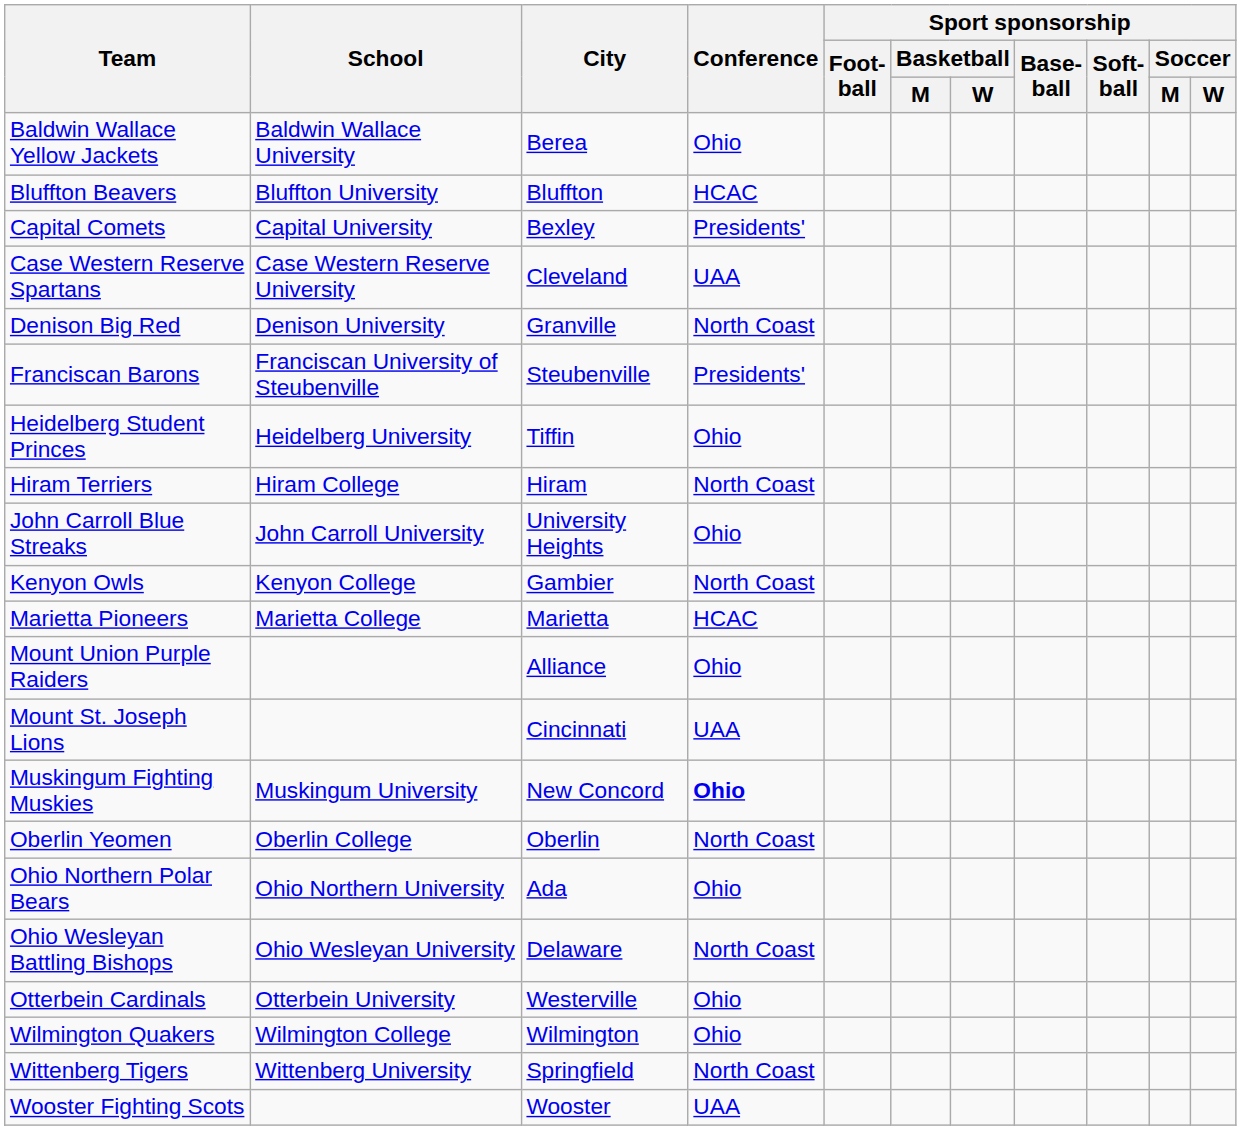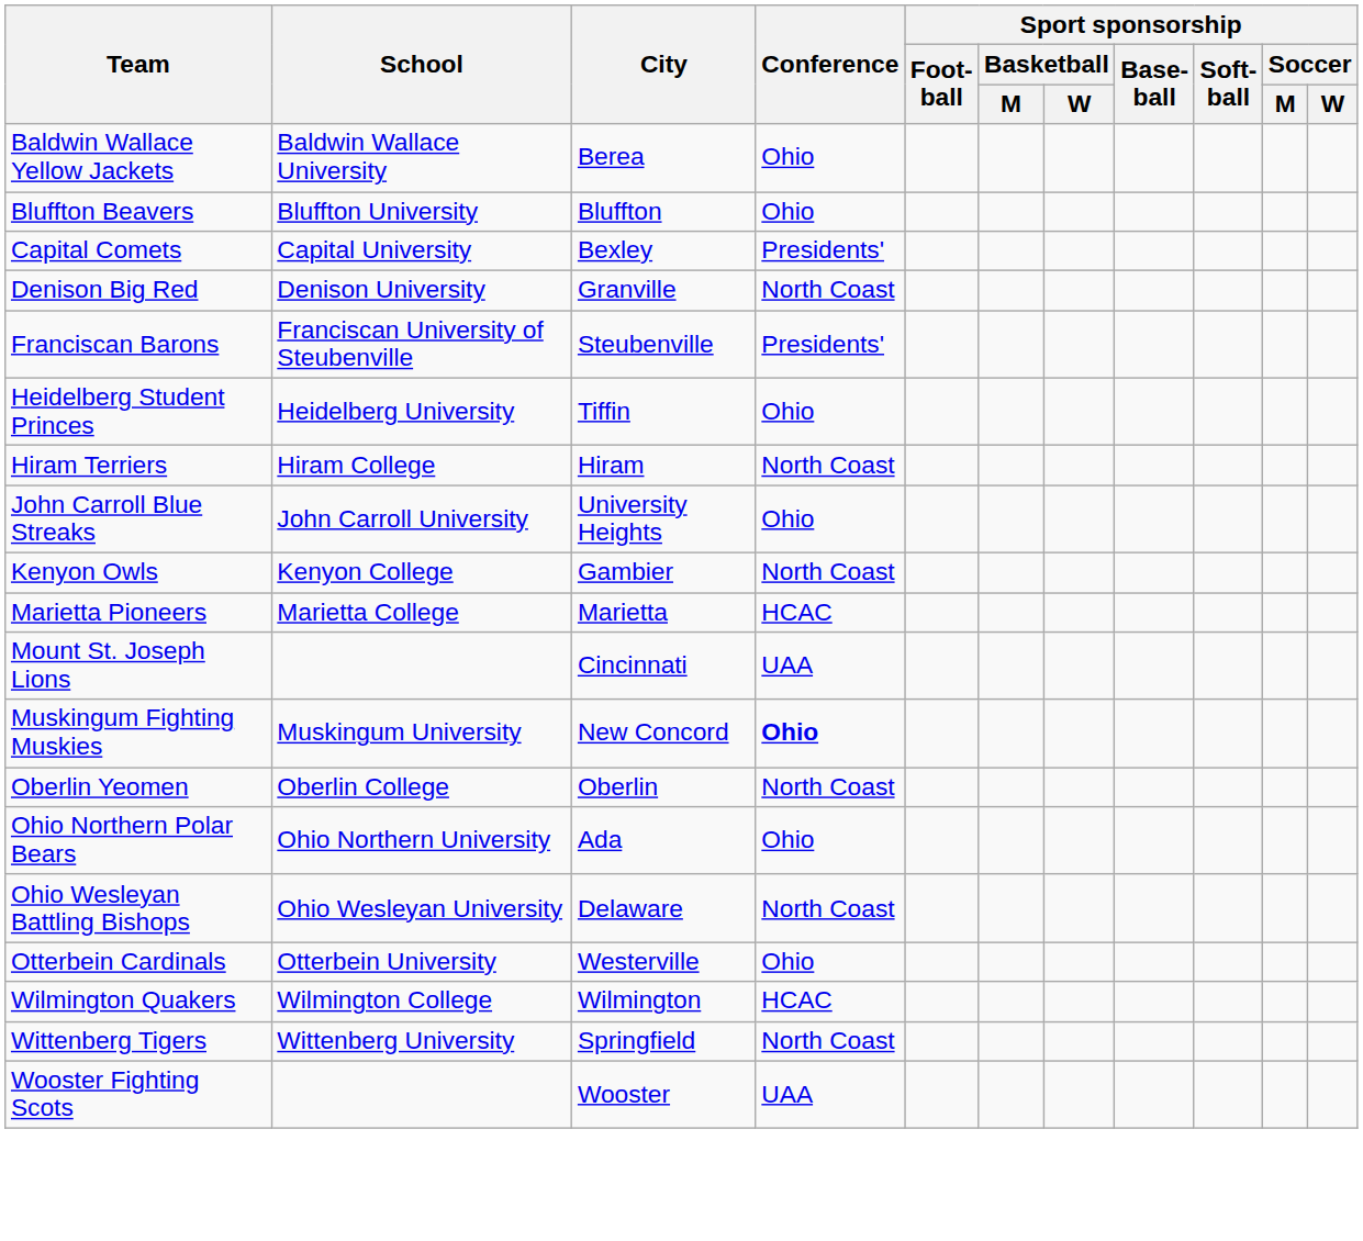 <table class="sortable wikitable">
 <tr>
 <th rowspan=3>Team</th>
 <th rowspan=3>School</th>
 <th rowspan=3>City</th>
 <th rowspan=3>Conference</th>
 <th colspan=7>Sport sponsorship</th>
 </tr>
 <tr>
 <th rowspan=2>Foot-<br>ball</th>
 <th colspan=2>Basketball</th>
 <th rowspan=2>Base-<br>ball</th>
 <th rowspan=2>Soft-<br>ball</th>
 <th colspan=2>Soccer</th>
 </tr>
 <tr>
 <th>M</th>
 <th>W</th>
 <th>M</th>
 <th>W</th>
 </tr>
 <tr>
 <td><a href='#'>Baldwin Wallace Yellow Jackets</a></td>
 <td><a href='#'>Baldwin Wallace University</a></td>
 <td><a href='#'>Berea</a></td>
 <td><a href='#'>Ohio</a></td>
 <td></td>
 <td></td>
 <td></td>
 <td></td>
 <td></td>
 <td></td>
 <td></td>
 </tr>
 <tr>
 <td><a href='#'>Bluffton Beavers</a></td>
 <td><a href='#'>Bluffton University</a></td>
 <td><a href='#'>Bluffton</a></td>
-<td><a href='#'>HCAC</a></td>
+<td><a href='#'>Ohio</a></td>
 <td></td>
 <td></td>
 <td></td>
 <td></td>
 <td></td>
 <td></td>
 <td></td>
 </tr>
 <tr>
 <td><a href='#'>Capital Comets</a></td>
 <td><a href='#'>Capital University</a></td>
 <td><a href='#'>Bexley</a></td>
 <td><a href='#'>Presidents'</a></td>
 <td></td>
-<td></td>
-<td></td>
-<td></td>
-<td></td>
-<td></td>
-<td></td>
-</tr>
-<tr>
-<td><a href='#'>Case Western Reserve Spartans</a></td>
-<td><a href='#'>Case Western Reserve University</a></td>
-<td><a href='#'>Cleveland</a></td>
-<td><a href='#'>UAA</a></td>
-<td> </td>
 <td></td>
 <td></td>
 <td></td>
 <td></td>
 <td></td>
 <td></td>
 </tr>
 <tr>
 <td><a href='#'>Denison Big Red</a></td>
 <td><a href='#'>Denison University</a></td>
 <td><a href='#'>Granville</a></td>
 <td><a href='#'>North Coast</a></td>
 <td></td>
 <td></td>
 <td></td>
 <td></td>
 <td></td>
 <td></td>
 <td></td>
 </tr>
 <tr>
 <td><a href='#'>Franciscan Barons</a></td>
 <td><a href='#'>Franciscan University of Steubenville</a></td>
 <td><a href='#'>Steubenville</a></td>
 <td><a href='#'>Presidents'</a></td>
 <td></td>
 <td></td>
 <td></td>
 <td></td>
 <td></td>
 <td></td>
 <td></td>
 </tr>
 <tr>
 <td><a href='#'>Heidelberg Student Princes</a></td>
 <td><a href='#'>Heidelberg University</a></td>
 <td><a href='#'>Tiffin</a></td>
 <td><a href='#'>Ohio</a></td>
 <td></td>
 <td></td>
 <td></td>
 <td></td>
 <td></td>
 <td></td>
 <td></td>
 </tr>
 <tr>
 <td><a href='#'>Hiram Terriers</a></td>
 <td><a href='#'>Hiram College</a></td>
 <td><a href='#'>Hiram</a></td>
 <td><a href='#'>North Coast</a></td>
 <td></td>
 <td></td>
 <td></td>
 <td></td>
 <td></td>
 <td></td>
 <td></td>
 </tr>
 <tr>
 <td><a href='#'>John Carroll Blue Streaks</a></td>
 <td><a href='#'>John Carroll University</a></td>
 <td><a href='#'>University Heights</a></td>
 <td><a href='#'>Ohio</a></td>
 <td></td>
 <td></td>
 <td></td>
 <td></td>
 <td></td>
 <td></td>
 <td></td>
 </tr>
 <tr>
 <td><a href='#'>Kenyon Owls</a></td>
 <td><a href='#'>Kenyon College</a></td>
 <td><a href='#'>Gambier</a></td>
 <td><a href='#'>North Coast</a></td>
 <td></td>
 <td></td>
 <td></td>
 <td></td>
 <td></td>
 <td></td>
 <td></td>
 </tr>
 <tr>
 <td><a href='#'>Marietta Pioneers</a></td>
 <td><a href='#'>Marietta College</a></td>
 <td><a href='#'>Marietta</a></td>
 <td><a href='#'>HCAC</a></td>
 <td></td>
 <td></td>
 <td></td>
 <td></td>
 <td></td>
 <td></td>
 <td></td>
 </tr>
 <tr>
-<td><a href='#'>Mount Union Purple Raiders</a></td>
-<td></td>
-<td><a href='#'>Alliance</a></td>
-<td><a href='#'>Ohio</a></td>
-<td></td>
-<td></td>
-<td></td>
-<td></td>
-<td></td>
-<td></td>
-<td></td>
-</tr>
-<tr>
 <td><a href='#'>Mount St. Joseph Lions</a></td>
 <td></td>
 <td><a href='#'>Cincinnati</a></td>
 <td><a href='#'>UAA</a></td>
 <td></td>
 <td></td>
 <td></td>
 <td></td>
 <td></td>
 <td></td>
 <td></td>
 </tr>
 <tr>
 <td><a href='#'>Muskingum Fighting Muskies</a></td>
 <td><a href='#'>Muskingum University</a></td>
 <td><a href='#'>New Concord</a></td>
 <td><strong><a href='#'>Ohio</a></strong></td>
 <td></td>
 <td></td>
 <td></td>
 <td></td>
 <td></td>
 <td></td>
 <td></td>
 </tr>
 <tr>
 <td><a href='#'>Oberlin Yeomen</a></td>
 <td><a href='#'>Oberlin College</a></td>
 <td><a href='#'>Oberlin</a></td>
 <td><a href='#'>North Coast</a></td>
 <td></td>
 <td></td>
 <td></td>
 <td></td>
 <td></td>
 <td></td>
 <td></td>
 </tr>
 <tr>
 <td><a href='#'>Ohio Northern Polar Bears</a></td>
 <td><a href='#'>Ohio Northern University</a></td>
 <td><a href='#'>Ada</a></td>
 <td><a href='#'>Ohio</a></td>
 <td></td>
 <td></td>
 <td></td>
 <td></td>
 <td></td>
 <td></td>
 <td></td>
 </tr>
 <tr>
 <td><a href='#'>Ohio Wesleyan Battling Bishops</a></td>
 <td><a href='#'>Ohio Wesleyan University</a></td>
 <td><a href='#'>Delaware</a></td>
 <td><a href='#'>North Coast</a></td>
 <td></td>
 <td></td>
 <td></td>
 <td></td>
 <td></td>
 <td></td>
 <td></td>
 </tr>
 <tr>
 <td><a href='#'>Otterbein Cardinals</a></td>
 <td><a href='#'>Otterbein University</a></td>
 <td><a href='#'>Westerville</a></td>
 <td><a href='#'>Ohio</a></td>
 <td></td>
 <td></td>
 <td></td>
 <td></td>
 <td></td>
 <td></td>
 <td></td>
 </tr>
 <tr>
 <td><a href='#'>Wilmington Quakers</a></td>
 <td><a href='#'>Wilmington College</a></td>
 <td><a href='#'>Wilmington</a></td>
-<td><a href='#'>Ohio</a></td>
+<td><a href='#'>HCAC</a></td>
 <td></td>
 <td></td>
 <td></td>
 <td></td>
 <td></td>
 <td></td>
 <td></td>
 </tr>
 <tr>
 <td><a href='#'>Wittenberg Tigers</a></td>
 <td><a href='#'>Wittenberg University</a></td>
 <td><a href='#'>Springfield</a></td>
 <td><a href='#'>North Coast</a></td>
 <td></td>
 <td></td>
 <td></td>
 <td></td>
 <td></td>
 <td></td>
 <td></td>
 </tr>
 <tr>
 <td><a href='#'>Wooster Fighting Scots</a></td>
 <td></td>
 <td><a href='#'>Wooster</a></td>
 <td><a href='#'>UAA</a></td>
 <td></td>
 <td></td>
 <td></td>
 <td></td>
 <td></td>
 <td></td>
 <td></td>
 </tr>
 </table>
